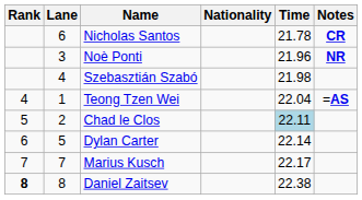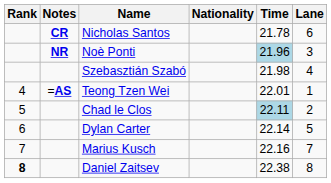 <table class="wikitable sortable" style="text-align:center">
 <tr>
 <th>Rank</th>
-<th>Lane</th>
+<th>Notes</th>
 <th>Name</th>
 <th>Nationality</th>
 <th>Time</th>
-<th>Notes</th>
+<th>Lane</th>
 </tr>
 <tr>
 <td></td>
-<td>6</td>
+<td><strong><a href='#'>CR</a></strong></td>
 <td align=left><a href='#'>Nicholas Santos</a></td>
 <td align=left></td>
 <td>21.78</td>
-<td><strong><a href='#'>CR</a></strong></td>
+<td>6</td>
 </tr>
 <tr>
 <td></td>
-<td>3</td>
+<td><strong><a href='#'>NR</a></strong></td>
 <td align=left><a href='#'>Noè Ponti</a></td>
 <td align=left></td>
-<td>21.96</td>
-<td><strong><a href='#'>NR</a></strong></td>
+<td style="background: lightblue;">21.96</td>
+<td>3</td>
 </tr>
 <tr>
 <td></td>
-<td>4</td>
+<td></td>
 <td align=left><a href='#'>Szebasztián Szabó</a></td>
 <td align=left></td>
 <td>21.98</td>
-<td></td>
+<td>4</td>
 </tr>
 <tr>
 <td>4</td>
-<td>1</td>
+<td>=<strong><a href='#'>AS</a></strong></td>
 <td align=left><a href='#'>Teong Tzen Wei</a></td>
 <td align=left></td>
-<td>22.04</td>
-<td>=<strong><a href='#'>AS</a></strong></td>
+<td>22.01</td>
+<td>1</td>
 </tr>
 <tr>
 <td>5</td>
-<td>2</td>
+<td></td>
 <td align=left><a href='#'>Chad le Clos</a></td>
 <td align=left></td>
 <td style="background: lightblue;">22.11</td>
-<td></td>
+<td>2</td>
 </tr>
 <tr>
 <td>6</td>
-<td>5</td>
+<td></td>
 <td align=left><a href='#'>Dylan Carter</a></td>
 <td align=left></td>
 <td>22.14</td>
-<td></td>
+<td>5</td>
 </tr>
 <tr>
 <td>7</td>
-<td>7</td>
+<td></td>
 <td align=left><a href='#'>Marius Kusch</a></td>
 <td align=left></td>
-<td>22.17</td>
-<td></td>
+<td>22.16</td>
+<td>7</td>
 </tr>
 <tr>
 <td><strong>8</strong></td>
-<td>8</td>
+<td></td>
 <td align=left><a href='#'>Daniel Zaitsev</a></td>
 <td align=left></td>
 <td>22.38</td>
-<td></td>
+<td>8</td>
 </tr>
 </table>
